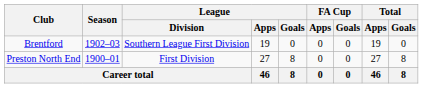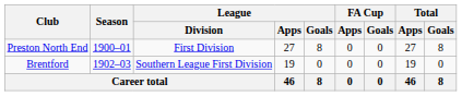 <table class="wikitable" style="text-align: center;">
 <tr>
 <th rowspan="2">Club</th>
 <th rowspan="2">Season</th>
 <th colspan="3">League</th>
 <th colspan="2">FA Cup</th>
 <th colspan="2">Total</th>
 </tr>
 <tr>
 <th>Division</th>
 <th>Apps</th>
 <th>Goals</th>
 <th>Apps</th>
 <th>Goals</th>
 <th>Apps</th>
 <th>Goals</th>
 </tr>
 <tr>
+<td><a href='#'>Preston North End</a></td>
+<td><a href='#'>1900–01</a></td>
+<td><a href='#'>First Division</a></td>
+<td>27</td>
+<td>8</td>
+<td>0</td>
+<td>0</td>
+<td>27</td>
+<td>8</td>
+</tr>
+<tr>
 <td><a href='#'>Brentford</a></td>
 <td><a href='#'>1902–03</a></td>
 <td><a href='#'>Southern League First Division</a></td>
 <td>19</td>
 <td>0</td>
 <td>0</td>
 <td>0</td>
 <td>19</td>
 <td>0</td>
 </tr>
 <tr>
-<td><a href='#'>Preston North End</a></td>
-<td><a href='#'>1900–01</a></td>
-<td><a href='#'>First Division</a></td>
-<td>27</td>
-<td>8</td>
-<td>0</td>
-<td>0</td>
-<td>27</td>
-<td>8</td>
-</tr>
-<tr>
 <th colspan="3">Career total</th>
 <th>46</th>
 <th>8</th>
 <th>0</th>
 <th>0</th>
 <th>46</th>
 <th>8</th>
 </tr>
 </table>
